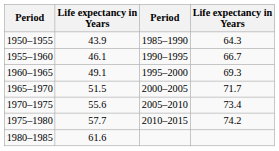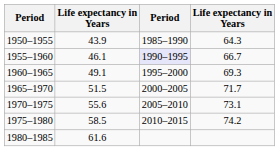 <table class="wikitable" style="text-align:center">
 <tr>
 <th>Period</th>
 <th>Life expectancy in<br>Years</th>
 <th>Period</th>
 <th>Life expectancy in<br>Years</th>
 </tr>
 <tr>
 <td>1950–1955</td>
 <td>43.9</td>
 <td>1985–1990</td>
 <td>64.3</td>
 </tr>
 <tr>
 <td>1955–1960</td>
 <td>46.1</td>
-<td>1990–1995</td>
+<td style="background: lavender;">1990–1995</td>
 <td>66.7</td>
 </tr>
 <tr>
 <td>1960–1965</td>
 <td>49.1</td>
 <td>1995–2000</td>
 <td>69.3</td>
 </tr>
 <tr>
 <td>1965–1970</td>
 <td>51.5</td>
 <td>2000–2005</td>
 <td>71.7</td>
 </tr>
 <tr>
 <td>1970–1975</td>
 <td>55.6</td>
 <td>2005–2010</td>
-<td>73.4</td>
+<td>73.1</td>
 </tr>
 <tr>
 <td>1975–1980</td>
-<td>57.7</td>
+<td>58.5</td>
 <td>2010–2015</td>
 <td>74.2</td>
 </tr>
 <tr>
 <td>1980–1985</td>
 <td>61.6</td>
 <td></td>
 <td></td>
 </tr>
 </table>
